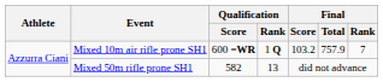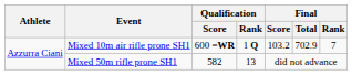 <table class=wikitable style="font-size:90%">
 <tr>
 <th rowspan="2">Athlete</th>
 <th rowspan="2">Event</th>
 <th colspan="2">Qualification</th>
 <th colspan="3">Final</th>
 </tr>
 <tr>
 <th>Score</th>
 <th>Rank</th>
 <th>Score</th>
 <th>Total</th>
 <th>Rank</th>
 </tr>
 <tr>
 <td rowspan="2"><a href='#'>Azzurra Ciani</a></td>
 <td><a href='#'>Mixed 10m air rifle prone SH1</a></td>
 <td align=center>600 <strong>=WR</strong></td>
 <td align=center>1 <strong>Q</strong></td>
 <td align=center>103.2</td>
-<td align=center>757.9</td>
+<td align=center>702.9</td>
 <td align=center>7</td>
 </tr>
 <tr>
 <td><a href='#'>Mixed 50m rifle prone SH1</a></td>
 <td align=center>582</td>
 <td align=center>13</td>
 <td align=center colspan="3">did not advance</td>
 </tr>
 </table>
